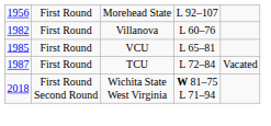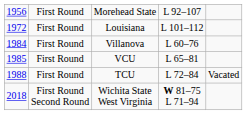 <table class="wikitable">
 <tr align="center">
 <td><a href='#'>1956</a></td>
 <td>First Round</td>
 <td>Morehead State</td>
 <td>L 92–107</td>
 <td></td>
 </tr>
 <tr style="text-align:center;">
-<td><a href='#'>1982</a></td>
+<td><a href='#'>1972</a></td>
+<td>First Round</td>
+<td>Louisiana</td>
+<td>L 101–112</td>
+<td></td>
+</tr>
+<tr style="text-align:center;">
+<td><a href='#'>1984</a></td>
 <td>First Round</td>
 <td>Villanova</td>
 <td>L 60–76</td>
 <td></td>
 </tr>
 <tr style="text-align:center;">
 <td><a href='#'>1985</a></td>
 <td>First Round</td>
 <td>VCU</td>
 <td>L 65–81</td>
 <td></td>
 </tr>
 <tr style="text-align:center;">
-<td><a href='#'>1987</a></td>
+<td><a href='#'>1988</a></td>
 <td>First Round</td>
 <td>TCU</td>
 <td>L 72–84</td>
 <td>Vacated</td>
 </tr>
 <tr style="text-align:center;">
 <td><a href='#'>2018</a></td>
 <td>First Round<br>Second Round</td>
 <td>Wichita State<br>West Virginia</td>
 <td><strong>W</strong> 81–75<br>L 71–94</td>
 <td></td>
 </tr>
 </table>
